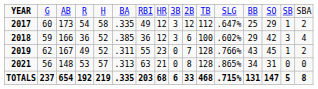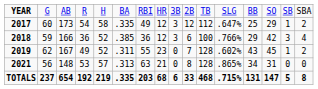 <table class="wikitable">
 <tr align=center>
 <td><strong>YEAR</strong></td>
 <td><a href='#'>G</a></td>
 <td><a href='#'>AB</a></td>
 <td><a href='#'>R</a></td>
 <td><a href='#'>H</a></td>
 <td><a href='#'>BA</a></td>
 <td><a href='#'>RBI</a></td>
 <td><a href='#'>HR</a></td>
 <td><a href='#'>3B</a></td>
 <td><a href='#'>2B</a></td>
 <td><a href='#'>TB</a></td>
 <td><a href='#'>SLG</a></td>
 <td><a href='#'>BB</a></td>
 <td><a href='#'>SO</a></td>
 <td><a href='#'>SB</a></td>
 <td>SBA</td>
 </tr>
 <tr align=center>
 <td><strong>2017</strong></td>
 <td>60</td>
 <td>173</td>
 <td>54</td>
 <td>58</td>
 <td>.335</td>
 <td>49</td>
 <td>12</td>
 <td>3</td>
 <td>12</td>
 <td>112</td>
 <td>.647%</td>
 <td>25</td>
 <td>29</td>
 <td>1</td>
 <td>2</td>
 </tr>
 <tr align=center>
 <td><strong>2018</strong></td>
 <td>59</td>
 <td>166</td>
 <td>36</td>
 <td>52</td>
 <td>.385</td>
 <td>36</td>
 <td>12</td>
 <td>3</td>
 <td>6</td>
 <td>100</td>
-<td>.602%</td>
+<td>.766%</td>
 <td>29</td>
 <td>42</td>
 <td>3</td>
 <td>4</td>
 </tr>
 <tr align=center>
 <td><strong>2019</strong></td>
 <td>62</td>
 <td>167</td>
 <td>49</td>
 <td>52</td>
 <td>.311</td>
 <td>55</td>
 <td>23</td>
 <td>0</td>
 <td>7</td>
 <td>128</td>
-<td>.766%</td>
+<td>.602%</td>
 <td>43</td>
 <td>45</td>
 <td>1</td>
 <td>2</td>
 </tr>
 <tr align=center>
 <td><strong>2021</strong></td>
 <td>56</td>
 <td>148</td>
 <td>53</td>
 <td>57</td>
 <td>.313</td>
 <td>63</td>
 <td>21</td>
 <td>0</td>
 <td>8</td>
 <td>128</td>
 <td>.865%</td>
 <td>34</td>
 <td>31</td>
 <td>0</td>
 <td>0</td>
 </tr>
 <tr align=center>
 <td><strong>TOTALS</strong></td>
 <td><strong>237</strong></td>
 <td><strong>654</strong></td>
 <td><strong>192</strong></td>
 <td><strong>219</strong></td>
 <td><strong>.335</strong></td>
 <td><strong>203</strong></td>
 <td><strong>68</strong></td>
 <td><strong>6</strong></td>
 <td><strong>33</strong></td>
 <td><strong>468</strong></td>
 <td><strong>.715%</strong></td>
 <td><strong>131</strong></td>
 <td><strong>147</strong></td>
 <td><strong>5</strong></td>
 <td><strong>8</strong></td>
 </tr>
 </table>
